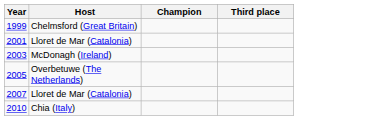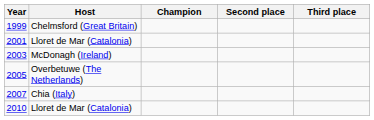 <table class="wikitable" style="font-size: 95%;">
 <tr>
 <th>Year</th>
 <th>Host</th>
 <th>Champion</th>
+<th>Second place</th>
 <th>Third place</th>
 </tr>
 <tr>
 <td><a href='#'>1999</a></td>
 <td width=180>Chelmsford (<a href='#'>Great Britain</a>)</td>
 <td width=120><strong></strong></td>
 <td width=120></td>
+<td width=120></td>
 </tr>
 <tr>
 <td><a href='#'>2001</a></td>
 <td>Lloret de Mar (<a href='#'>Catalonia</a>)</td>
 <td><strong></strong></td>
+<td></td>
 <td></td>
 </tr>
 <tr>
 <td><a href='#'>2003</a></td>
 <td>McDonagh (<a href='#'>Ireland</a>)</td>
 <td><strong></strong></td>
 <td></td>
+<td></td>
 </tr>
 <tr>
 <td><a href='#'>2005</a></td>
 <td>Overbetuwe (<a href='#'>The Netherlands</a>)</td>
 <td><strong></strong></td>
 <td></td>
+<td></td>
 </tr>
 <tr>
 <td><a href='#'>2007</a></td>
-<td>Lloret de Mar (<a href='#'>Catalonia</a>)</td>
+<td>Chia (<a href='#'>Italy</a>)</td>
 <td><strong></strong></td>
+<td></td>
 <td></td>
 </tr>
 <tr>
 <td><a href='#'>2010</a></td>
-<td>Chia (<a href='#'>Italy</a>)</td>
+<td>Lloret de Mar (<a href='#'>Catalonia</a>)</td>
 <td><strong></strong></td>
+<td></td>
 <td></td>
 </tr>
 </table>
